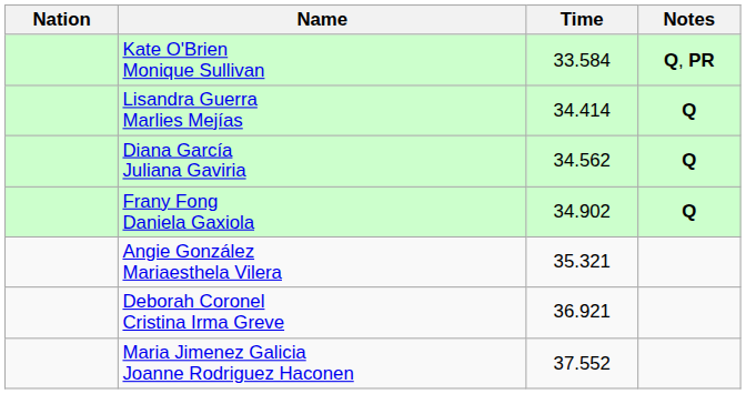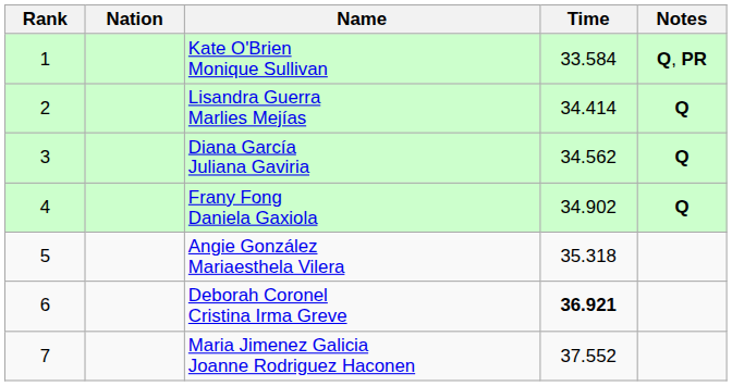 <table class="wikitable sortable" style="text-align:center" width=50%>
 <tr>
+<th>Rank</th>
 <th>Nation</th>
 <th>Name</th>
 <th>Time</th>
 <th>Notes</th>
 </tr>
 <tr bgcolor=ccffcc>
+<td>1</td>
 <td align=left></td>
 <td align=left><a href='#'>Kate O'Brien</a><br><a href='#'>Monique Sullivan</a></td>
 <td>33.584</td>
 <td><strong>Q</strong>, <strong>PR</strong></td>
 </tr>
 <tr bgcolor=ccffcc>
+<td>2</td>
 <td align=left></td>
 <td align=left><a href='#'>Lisandra Guerra</a><br><a href='#'>Marlies Mejías</a></td>
 <td>34.414</td>
 <td><strong>Q</strong></td>
 </tr>
 <tr bgcolor=ccffcc>
+<td>3</td>
 <td align=left></td>
 <td align=left><a href='#'>Diana García</a><br><a href='#'>Juliana Gaviria</a></td>
 <td>34.562</td>
 <td><strong>Q</strong></td>
 </tr>
 <tr bgcolor=ccffcc>
+<td>4</td>
 <td align=left></td>
 <td align=left><a href='#'>Frany Fong</a><br><a href='#'>Daniela Gaxiola</a></td>
 <td>34.902</td>
 <td><strong>Q</strong></td>
 </tr>
 <tr>
+<td>5</td>
 <td align=left></td>
 <td align=left><a href='#'>Angie González</a><br><a href='#'>Mariaesthela Vilera</a></td>
-<td>35.321</td>
+<td>35.318</td>
 <td></td>
 </tr>
 <tr>
+<td>6</td>
 <td align=left></td>
 <td align=left><a href='#'>Deborah Coronel</a><br><a href='#'>Cristina Irma Greve</a></td>
-<td>36.921</td>
+<td><strong>36.921</strong></td>
 <td></td>
 </tr>
 <tr>
+<td>7</td>
 <td align=left></td>
 <td align=left><a href='#'>Maria Jimenez Galicia</a><br><a href='#'>Joanne Rodriguez Haconen</a></td>
 <td>37.552</td>
 <td></td>
 </tr>
 </table>
